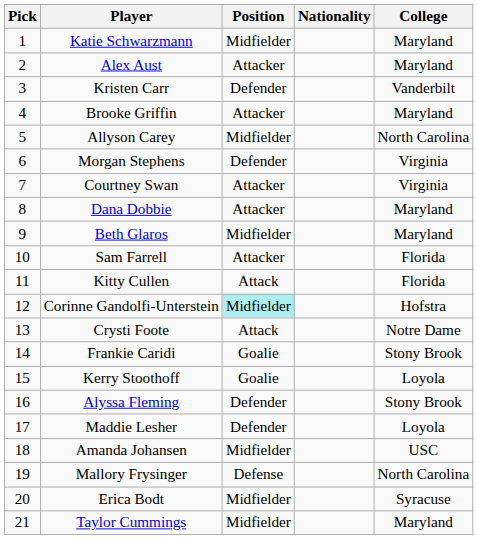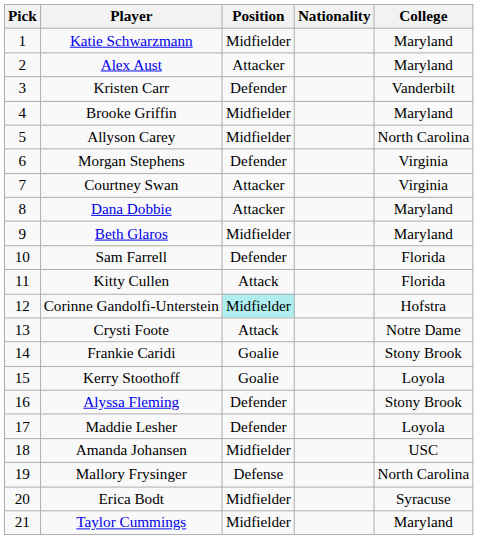 <table class="wikitable">
 <tr style="text-align:center;">
 <th>Pick</th>
 <th>Player</th>
 <th>Position</th>
 <th>Nationality</th>
 <th>College</th>
 </tr>
 <tr style="text-align:center;">
 <td>1</td>
 <td><a href='#'>Katie Schwarzmann</a></td>
 <td>Midfielder</td>
 <td></td>
 <td>Maryland</td>
 </tr>
 <tr style="text-align:center;">
 <td>2</td>
 <td><a href='#'>Alex Aust</a></td>
 <td>Attacker</td>
 <td></td>
 <td>Maryland</td>
 </tr>
 <tr style="text-align:center;">
 <td>3</td>
 <td>Kristen Carr</td>
 <td>Defender</td>
 <td></td>
 <td>Vanderbilt</td>
 </tr>
 <tr style="text-align:center;">
 <td>4</td>
 <td>Brooke Griffin</td>
-<td>Attacker</td>
+<td>Midfielder</td>
 <td></td>
 <td>Maryland</td>
 </tr>
 <tr style="text-align:center;">
 <td>5</td>
 <td>Allyson Carey</td>
 <td>Midfielder</td>
 <td></td>
 <td>North Carolina</td>
 </tr>
 <tr style="text-align:center;">
 <td>6</td>
 <td>Morgan Stephens</td>
 <td>Defender</td>
 <td></td>
 <td>Virginia</td>
 </tr>
 <tr style="text-align:center;">
 <td>7</td>
 <td>Courtney Swan</td>
 <td>Attacker</td>
 <td></td>
 <td>Virginia</td>
 </tr>
 <tr style="text-align:center;">
 <td>8</td>
 <td><a href='#'>Dana Dobbie</a></td>
 <td>Attacker</td>
 <td></td>
 <td>Maryland</td>
 </tr>
 <tr style="text-align:center;">
 <td>9</td>
 <td><a href='#'>Beth Glaros</a></td>
 <td>Midfielder</td>
 <td></td>
 <td>Maryland</td>
 </tr>
 <tr style="text-align:center;">
 <td>10</td>
 <td>Sam Farrell</td>
-<td>Attacker</td>
+<td>Defender</td>
 <td></td>
 <td>Florida</td>
 </tr>
 <tr style="text-align:center;">
 <td>11</td>
 <td>Kitty Cullen</td>
 <td>Attack</td>
 <td></td>
 <td>Florida</td>
 </tr>
 <tr style="text-align:center;">
 <td>12</td>
 <td>Corinne Gandolfi-Unterstein</td>
 <td style="background: paleturquoise;">Midfielder</td>
 <td></td>
 <td>Hofstra</td>
 </tr>
 <tr style="text-align:center;">
 <td>13</td>
 <td>Crysti Foote</td>
 <td>Attack</td>
 <td></td>
 <td>Notre Dame</td>
 </tr>
 <tr style="text-align:center;">
 <td>14</td>
 <td>Frankie Caridi</td>
 <td>Goalie</td>
 <td></td>
 <td>Stony Brook</td>
 </tr>
 <tr style="text-align:center;">
 <td>15</td>
 <td>Kerry Stoothoff</td>
 <td>Goalie</td>
 <td></td>
 <td>Loyola</td>
 </tr>
 <tr style="text-align:center;">
 <td>16</td>
 <td><a href='#'>Alyssa Fleming</a></td>
 <td>Defender</td>
 <td></td>
 <td>Stony Brook</td>
 </tr>
 <tr style="text-align:center;">
 <td>17</td>
 <td>Maddie Lesher</td>
 <td>Defender</td>
 <td></td>
 <td>Loyola</td>
 </tr>
 <tr style="text-align:center;">
 <td>18</td>
 <td>Amanda Johansen</td>
 <td>Midfielder</td>
 <td></td>
 <td>USC</td>
 </tr>
 <tr style="text-align:center;">
 <td>19</td>
 <td>Mallory Frysinger</td>
 <td>Defense</td>
 <td></td>
 <td>North Carolina</td>
 </tr>
 <tr style="text-align:center;">
 <td>20</td>
 <td>Erica Bodt</td>
 <td>Midfielder</td>
 <td></td>
 <td>Syracuse</td>
 </tr>
 <tr style="text-align:center;">
 <td>21</td>
 <td><a href='#'>Taylor Cummings</a></td>
 <td>Midfielder</td>
 <td></td>
 <td>Maryland</td>
 </tr>
 </table>
